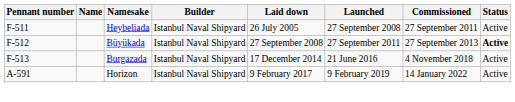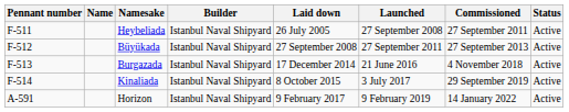 <table class="wikitable" style="font-size:95%;">
 <tr>
 <th>Pennant number</th>
 <th>Name</th>
 <th>Namesake</th>
 <th>Builder</th>
 <th>Laid down</th>
 <th>Launched</th>
 <th>Commissioned</th>
 <th>Status</th>
 </tr>
 <tr>
 <td>F-511</td>
 <td></td>
 <td><a href='#'>Heybeliada</a></td>
 <td>Istanbul Naval Shipyard</td>
 <td>26 July 2005</td>
 <td>27 September 2008</td>
 <td>27 September 2011</td>
 <td>Active</td>
 </tr>
 <tr>
 <td>F-512</td>
 <td></td>
 <td><a href='#'>Büyükada</a></td>
 <td>Istanbul Naval Shipyard</td>
 <td>27 September 2008</td>
 <td>27 September 2011</td>
 <td>27 September 2013</td>
-<td><strong>Active</strong></td>
+<td>Active</td>
 </tr>
 <tr>
 <td>F-513</td>
 <td></td>
 <td><a href='#'>Burgazada</a></td>
 <td>Istanbul Naval Shipyard</td>
 <td>17 December 2014</td>
 <td>21 June 2016</td>
 <td>4 November 2018</td>
+<td>Active</td>
+</tr>
+<tr>
+<td>F-514</td>
+<td></td>
+<td><a href='#'>Kinaliada</a></td>
+<td>Istanbul Naval Shipyard</td>
+<td>8 October 2015</td>
+<td>3 July 2017</td>
+<td>29 September 2019</td>
 <td>Active</td>
 </tr>
 <tr>
 <td>A-591</td>
 <td></td>
 <td>Horizon</td>
 <td>Istanbul Naval Shipyard</td>
 <td>9 February 2017</td>
 <td>9 February 2019</td>
 <td>14 January 2022</td>
 <td>Active</td>
 </tr>
 </table>
